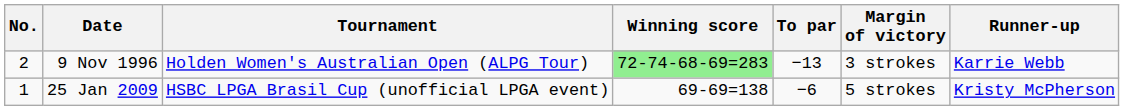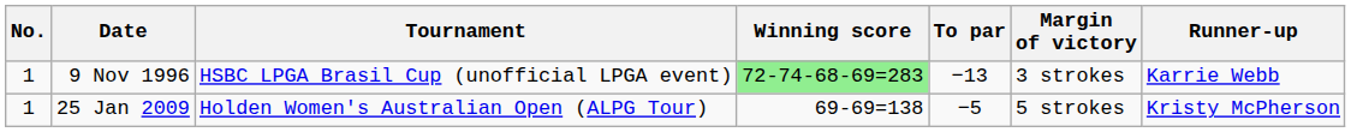 <table class="wikitable" style="font-size:95%;">
 <tr>
 <th>No.</th>
 <th>Date</th>
 <th>Tournament</th>
 <th>Winning score</th>
 <th>To par</th>
 <th>Margin<br>of victory</th>
 <th>Runner-up</th>
 </tr>
 <tr>
-<td align=center>2</td>
+<td align=center>1</td>
 <td align=right>9 Nov 1996</td>
-<td><a href='#'>Holden Women's Australian Open</a> (<a href='#'>ALPG Tour</a>)</td>
+<td><a href='#'>HSBC LPGA Brasil Cup</a> (unofficial LPGA event)</td>
 <td align=right style="background: lightgreen;">72-74-68-69=283</td>
 <td align=center>−13</td>
 <td>3 strokes</td>
 <td> <a href='#'>Karrie Webb</a></td>
 </tr>
 <tr>
 <td align=center>1</td>
 <td align=right>25 Jan <a href='#'>2009</a></td>
-<td><a href='#'>HSBC LPGA Brasil Cup</a> (unofficial LPGA event)</td>
+<td><a href='#'>Holden Women's Australian Open</a> (<a href='#'>ALPG Tour</a>)</td>
 <td align=right>69-69=138</td>
-<td align=center>−6</td>
+<td align=center>−5</td>
 <td>5 strokes</td>
 <td> <a href='#'>Kristy McPherson</a></td>
 </tr>
 </table>
